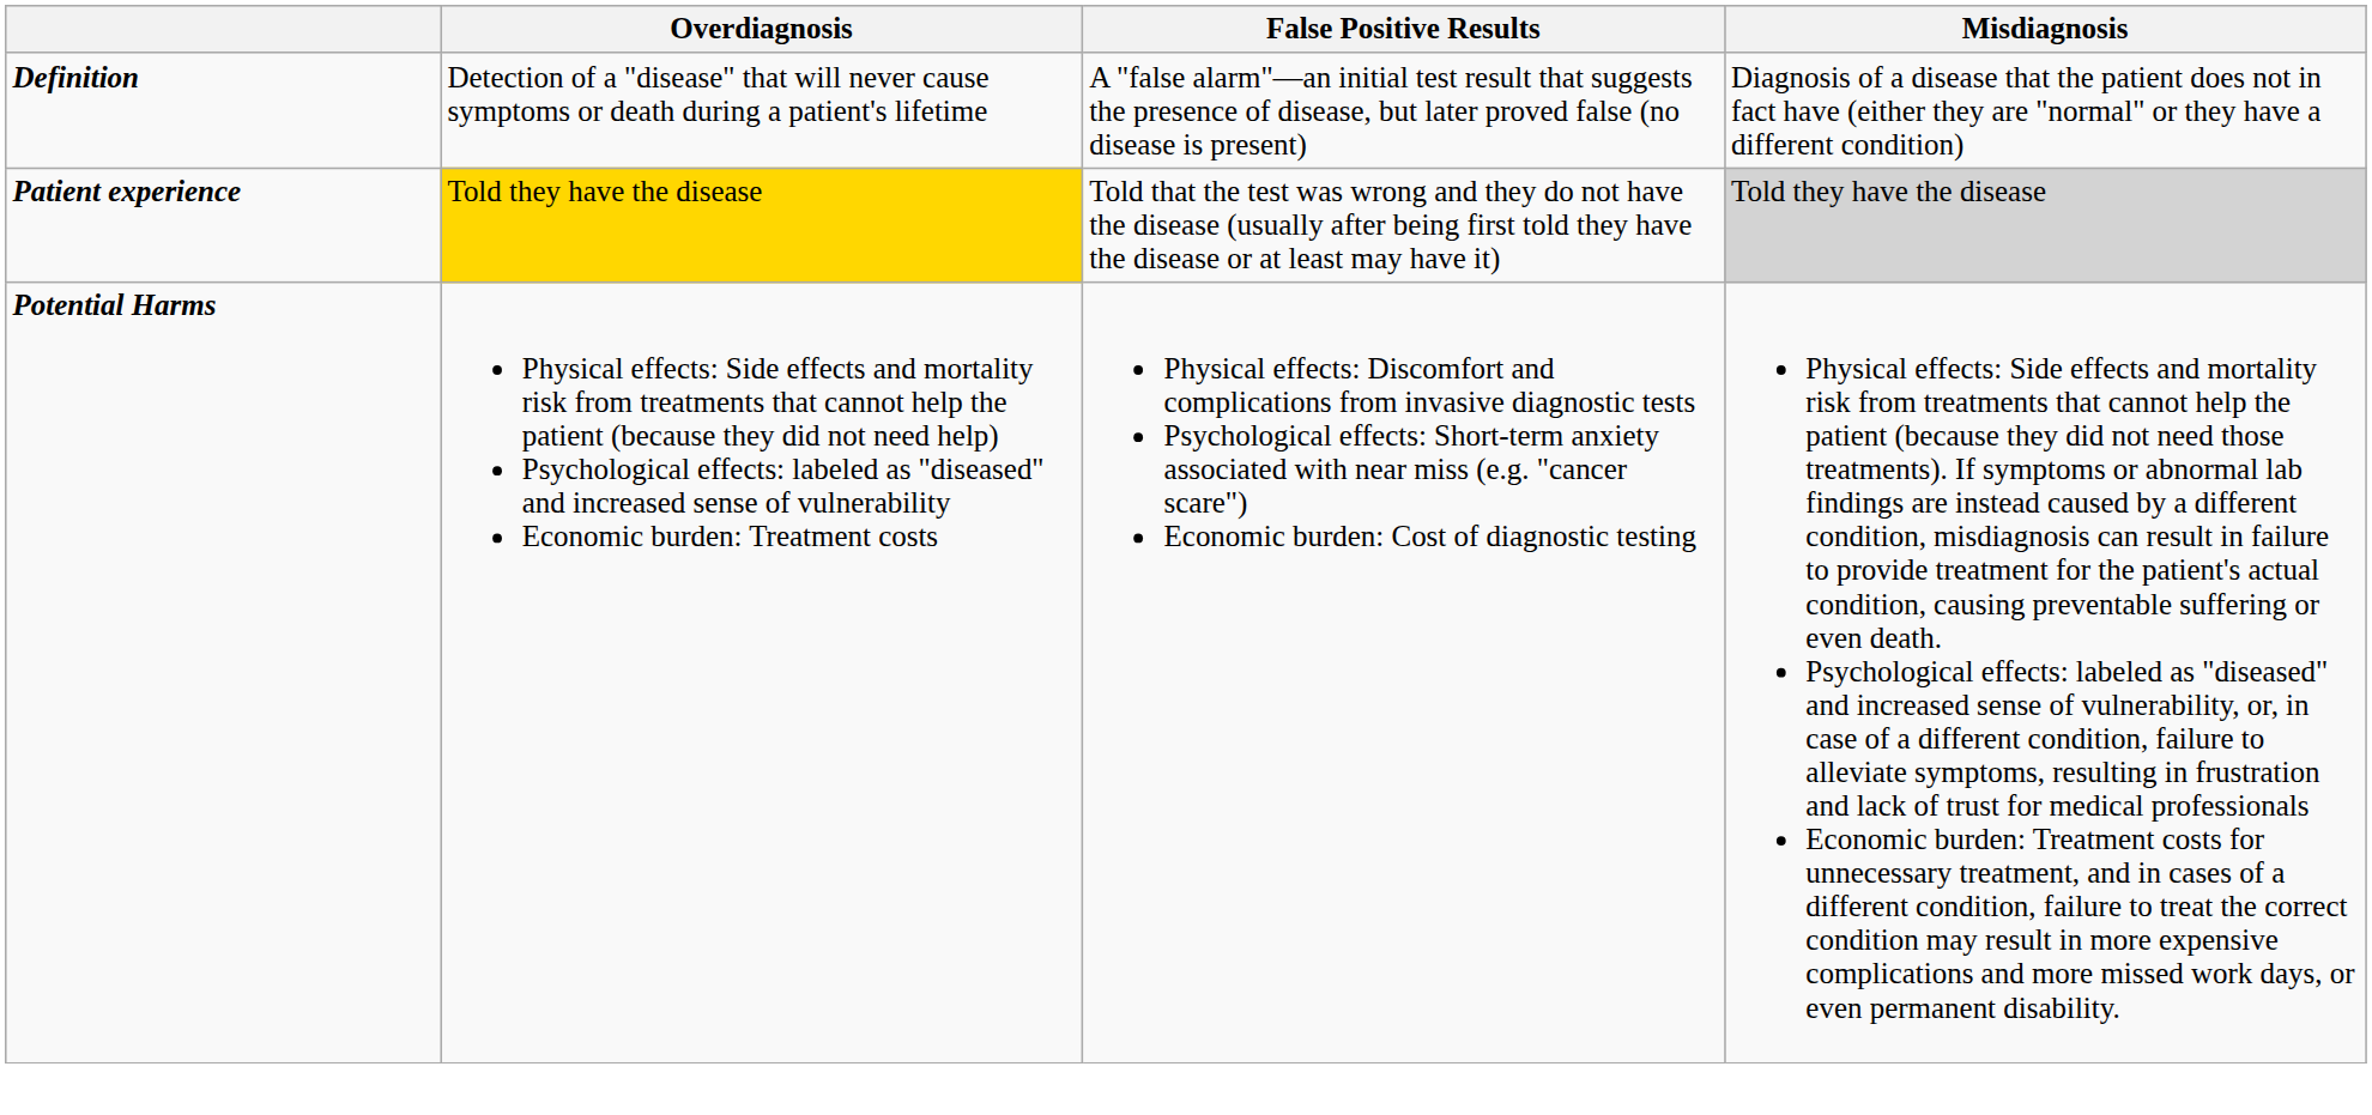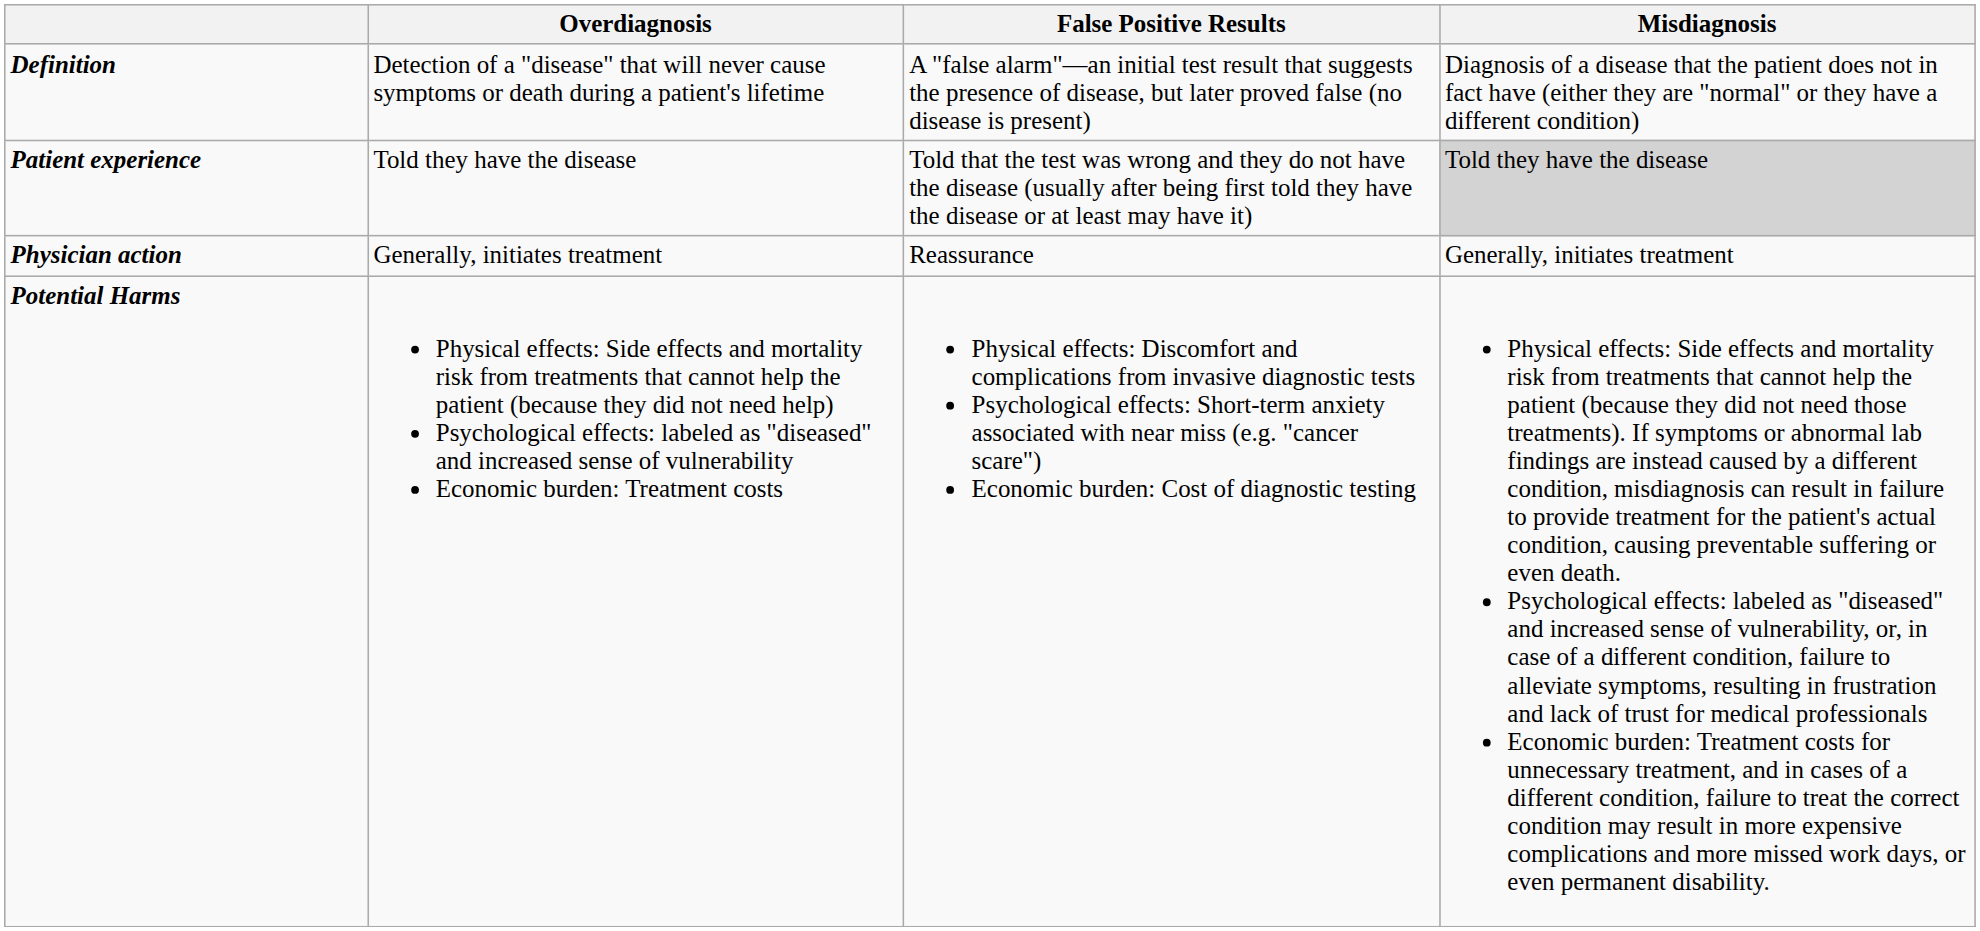 <table class="wikitable" style="width:100%" border="1" cellpadding="2">
 <tr>
 <th width="150"></th>
 <th width="225">Overdiagnosis</th>
 <th width="225">False Positive Results</th>
 <th width="225">Misdiagnosis</th>
 </tr>
 <tr valign="top">
 <td><strong><em>Definition</em></strong></td>
 <td>Detection of a "disease" that will never cause symptoms or death during a patient's lifetime</td>
 <td>A "false alarm"—an initial test result that suggests the presence of disease, but later proved false (no disease is present)</td>
 <td>Diagnosis of a disease that the patient does not in fact have (either they are "normal" or they have a different condition)</td>
 </tr>
 <tr valign="top">
 <td><strong><em>Patient experience</em></strong></td>
-<td style="background: gold;">Told they have the disease</td>
+<td>Told they have the disease</td>
 <td>Told that the test was wrong and they do not have the disease (usually after being first told they have the disease or at least may have it)</td>
 <td style="background: lightgrey;">Told they have the disease</td>
+</tr>
+<tr valign="top">
+<td><strong><em>Physician action</em></strong></td>
+<td>Generally, initiates treatment</td>
+<td>Reassurance</td>
+<td>Generally, initiates treatment</td>
 </tr>
 <tr valign="top">
 <td><strong><em>Potential Harms</em></strong></td>
 <td><br><ul><li>Physical effects: Side effects and mortality risk from treatments that cannot help the patient (because they did not need help)</li><li>Psychological effects: labeled as "diseased" and increased sense of vulnerability</li><li>Economic burden: Treatment costs</li></ul></td>
 <td><br><ul><li>Physical effects: Discomfort and complications from invasive diagnostic tests</li><li>Psychological effects: Short-term anxiety associated with near miss (e.g. "cancer scare")</li><li>Economic burden: Cost of diagnostic testing</li></ul></td>
 <td><br><ul><li>Physical effects: Side effects and mortality risk from treatments that cannot help the patient (because they did not need those treatments). If symptoms or abnormal lab findings are instead caused by a different condition, misdiagnosis can result in failure to provide treatment for the patient's actual condition, causing preventable suffering or even death.</li><li>Psychological effects: labeled as "diseased" and increased sense of vulnerability, or, in case of a different condition, failure to alleviate symptoms, resulting in frustration and lack of trust for medical professionals</li><li>Economic burden: Treatment costs for unnecessary treatment, and in cases of a different condition, failure to treat the correct condition may result in more expensive complications and more missed work days, or even permanent disability.</li></ul></td>
 </tr>
 </table>
